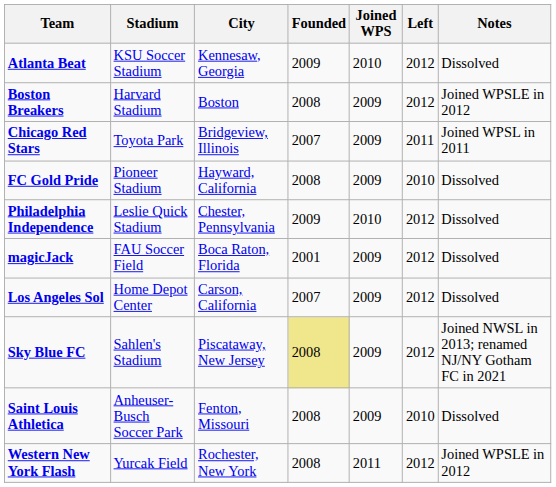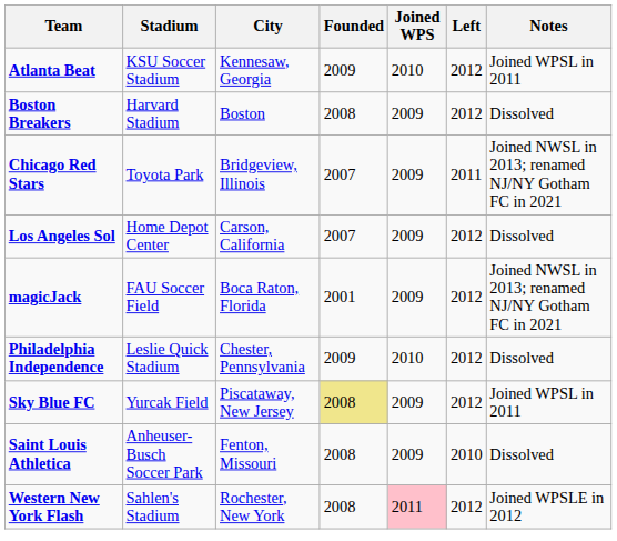 <table class="wikitable">
 <tr>
 <th>Team</th>
 <th>Stadium</th>
 <th>City</th>
 <th>Founded</th>
 <th>Joined WPS</th>
 <th>Left</th>
 <th>Notes</th>
 </tr>
 <tr>
 <td><a href='#'><strong>Atlanta Beat</strong></a></td>
 <td><a href='#'>KSU Soccer Stadium</a></td>
 <td><a href='#'>Kennesaw, Georgia</a></td>
 <td>2009</td>
 <td>2010</td>
 <td>2012</td>
-<td>Dissolved</td>
+<td>Joined WPSL in 2011</td>
 </tr>
 <tr>
 <td><strong><a href='#'>Boston Breakers</a></strong></td>
 <td><a href='#'>Harvard Stadium</a></td>
 <td><a href='#'>Boston</a></td>
 <td>2008</td>
 <td>2009</td>
 <td>2012</td>
-<td>Joined WPSLE in 2012</td>
+<td>Dissolved</td>
 </tr>
 <tr>
 <td><strong><a href='#'>Chicago Red Stars</a></strong></td>
 <td><a href='#'>Toyota Park</a></td>
 <td><a href='#'>Bridgeview, Illinois</a></td>
 <td>2007</td>
 <td>2009</td>
 <td>2011</td>
-<td>Joined WPSL in 2011</td>
+<td>Joined NWSL in 2013; renamed NJ/NY Gotham FC in 2021</td>
 </tr>
 <tr>
-<td><strong><a href='#'>FC Gold Pride</a></strong></td>
-<td><a href='#'>Pioneer Stadium</a></td>
-<td><a href='#'>Hayward, California</a></td>
-<td>2008</td>
+<td><strong><a href='#'>Los Angeles Sol</a></strong></td>
+<td><a href='#'>Home Depot Center</a></td>
+<td><a href='#'>Carson, California</a></td>
+<td>2007</td>
 <td>2009</td>
-<td>2010</td>
+<td>2012</td>
 <td>Dissolved</td>
+</tr>
+<tr>
+<td><strong><a href='#'>magicJack</a></strong></td>
+<td><a href='#'>FAU Soccer Field</a></td>
+<td><a href='#'>Boca Raton, Florida</a></td>
+<td>2001</td>
+<td>2009</td>
+<td>2012</td>
+<td>Joined NWSL in 2013; renamed NJ/NY Gotham FC in 2021</td>
 </tr>
 <tr>
 <td><strong><a href='#'>Philadelphia Independence</a></strong></td>
 <td><a href='#'>Leslie Quick Stadium</a></td>
 <td><a href='#'>Chester, Pennsylvania</a></td>
 <td>2009</td>
 <td>2010</td>
 <td>2012</td>
 <td>Dissolved</td>
 </tr>
 <tr>
-<td><strong><a href='#'>magicJack</a></strong></td>
-<td><a href='#'>FAU Soccer Field</a></td>
-<td><a href='#'>Boca Raton, Florida</a></td>
-<td>2001</td>
-<td>2009</td>
-<td>2012</td>
-<td>Dissolved</td>
-</tr>
-<tr>
-<td><strong><a href='#'>Los Angeles Sol</a></strong></td>
-<td><a href='#'>Home Depot Center</a></td>
-<td><a href='#'>Carson, California</a></td>
-<td>2007</td>
-<td>2009</td>
-<td>2012</td>
-<td>Dissolved</td>
-</tr>
-<tr>
 <td><strong><a href='#'>Sky Blue FC</a></strong></td>
-<td><a href='#'>Sahlen's Stadium</a></td>
+<td><a href='#'>Yurcak Field</a></td>
 <td><a href='#'>Piscataway, New Jersey</a></td>
 <td style="background: khaki;">2008</td>
 <td>2009</td>
 <td>2012</td>
-<td>Joined NWSL in 2013; renamed NJ/NY Gotham FC in 2021</td>
+<td>Joined WPSL in 2011</td>
 </tr>
 <tr>
 <td><strong><a href='#'>Saint Louis Athletica</a></strong></td>
 <td><a href='#'>Anheuser-Busch Soccer Park</a></td>
 <td><a href='#'>Fenton, Missouri</a></td>
 <td>2008</td>
 <td>2009</td>
 <td>2010</td>
 <td>Dissolved</td>
 </tr>
 <tr>
 <td><strong><a href='#'>Western New York Flash</a></strong></td>
-<td><a href='#'>Yurcak Field</a></td>
+<td><a href='#'>Sahlen's Stadium</a></td>
 <td><a href='#'>Rochester, New York</a></td>
 <td>2008</td>
-<td>2011</td>
+<td style="background: pink;">2011</td>
 <td>2012</td>
 <td>Joined WPSLE in 2012</td>
 </tr>
 </table>
